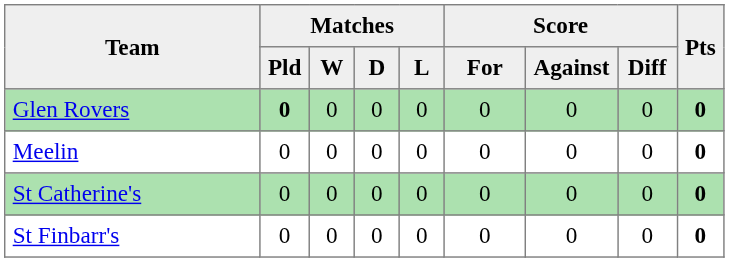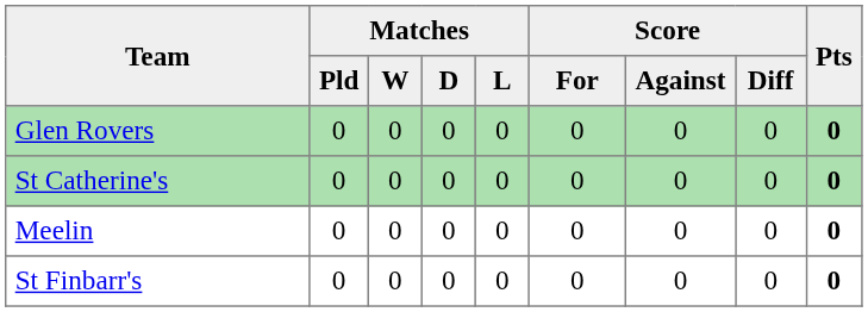 <table style=border-collapse:collapse border=1 cellspacing=0 cellpadding=5>
 <tr align=center bgcolor=#efefef>
 <th rowspan=2 width=165>Team</th>
 <th colspan=4>Matches</th>
 <th colspan=3>Score</th>
 <th rowspan=2width=20>Pts</th>
 </tr>
 <tr align=center bgcolor=#efefef>
 <th width=20>Pld</th>
 <th width=20>W</th>
 <th width=20>D</th>
 <th width=20>L</th>
 <th width=45>For</th>
 <th width=45>Against</th>
 <th width=30>Diff</th>
 </tr>
 <tr align=center style="background:#ACE1AF;">
 <td style="text-align:left;"><a href='#'>Glen Rovers</a></td>
-<td><strong>0</strong></td>
-<td>0</td>
-<td>0</td>
-<td>0</td>
-<td>0</td>
-<td>0</td>
-<td>0</td>
-<td><strong>0</strong></td>
-</tr>
-<tr align=center>
-<td style="text-align:left;"><a href='#'>Meelin</a></td>
 <td>0</td>
 <td>0</td>
 <td>0</td>
 <td>0</td>
 <td>0</td>
 <td>0</td>
 <td>0</td>
 <td><strong>0</strong></td>
 </tr>
 <tr align=center style="background:#ACE1AF;">
 <td style="text-align:left;"><a href='#'>St Catherine's</a></td>
 <td>0</td>
 <td>0</td>
 <td>0</td>
 <td>0</td>
 <td>0</td>
 <td>0</td>
 <td>0</td>
 <td><strong>0</strong></td>
 </tr>
 <tr align=center>
+<td style="text-align:left;"><a href='#'>Meelin</a></td>
+<td>0</td>
+<td>0</td>
+<td>0</td>
+<td>0</td>
+<td>0</td>
+<td>0</td>
+<td>0</td>
+<td><strong>0</strong></td>
+</tr>
+<tr align=center>
 <td style="text-align:left;"><a href='#'>St Finbarr's</a></td>
 <td>0</td>
 <td>0</td>
 <td>0</td>
 <td>0</td>
 <td>0</td>
 <td>0</td>
 <td>0</td>
 <td><strong>0</strong></td>
 </tr>
 </table>
